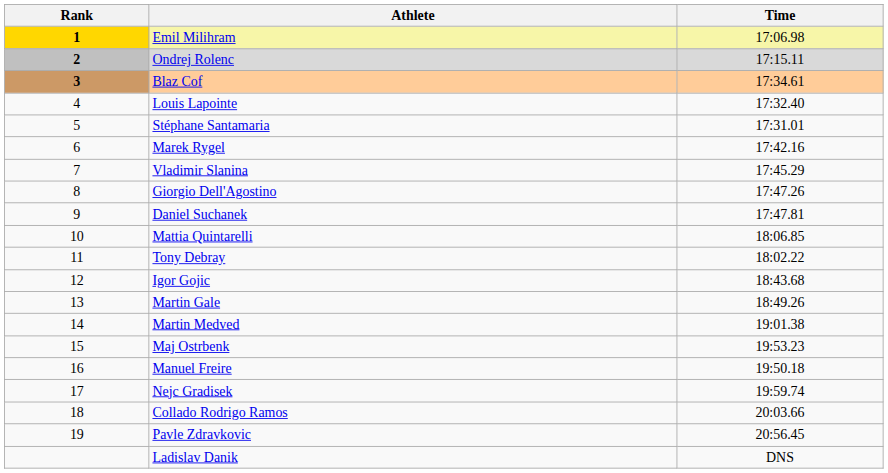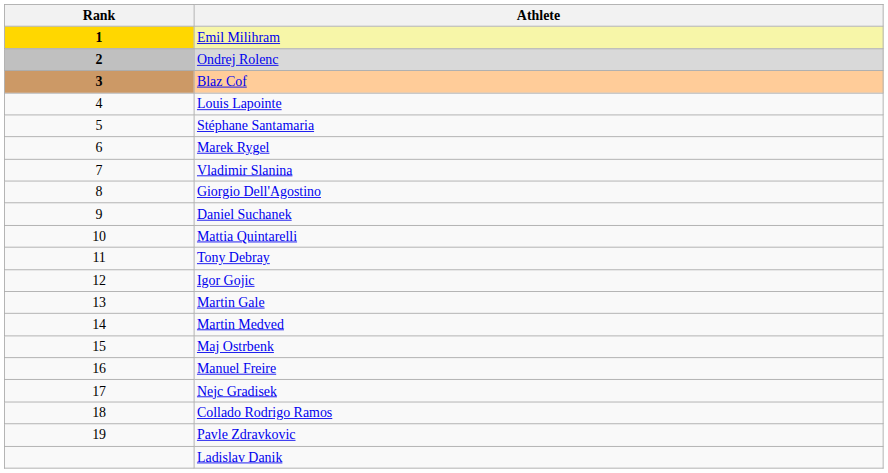 <table class="wikitable" width=80% style="font-size:100%; text-align:center;">
 <tr>
 <th>Rank</th>
 <th>Athlete</th>
-<th>Time</th>
 </tr>
 <tr align="center" valign="top" bgcolor="#F7F6A8">
 <th style="background:#ffd700;">1</th>
 <td align=left> <a href='#'>Emil Milihram</a></td>
-<td>17:06.98</td>
 </tr>
 <tr align="center" valign="top" bgcolor="#D9D9D9">
 <th style="background:#c0c0c0;">2</th>
 <td align=left> <a href='#'>Ondrej Rolenc</a></td>
-<td>17:15.11</td>
 </tr>
 <tr align="center" valign="top" bgcolor="#FFCC99">
 <th style="background:#cc9966;">3</th>
 <td align=left> <a href='#'>Blaz Cof</a></td>
-<td>17:34.61</td>
 </tr>
 <tr>
 <td>4</td>
 <td align=left> <a href='#'>Louis Lapointe</a></td>
-<td>17:32.40</td>
 </tr>
 <tr>
 <td>5</td>
 <td align=left> <a href='#'>Stéphane Santamaria</a></td>
-<td>17:31.01</td>
 </tr>
 <tr>
 <td>6</td>
 <td align=left> <a href='#'>Marek Rygel</a></td>
-<td>17:42.16</td>
 </tr>
 <tr>
 <td>7</td>
 <td align=left> <a href='#'>Vladimir Slanina</a></td>
-<td>17:45.29</td>
 </tr>
 <tr>
 <td>8</td>
 <td align=left> <a href='#'>Giorgio Dell'Agostino</a></td>
-<td>17:47.26</td>
 </tr>
 <tr>
 <td>9</td>
 <td align=left> <a href='#'>Daniel Suchanek</a></td>
-<td>17:47.81</td>
 </tr>
 <tr>
 <td>10</td>
 <td align=left> <a href='#'>Mattia Quintarelli</a></td>
-<td>18:06.85</td>
 </tr>
 <tr>
 <td>11</td>
 <td align=left> <a href='#'>Tony Debray</a></td>
-<td>18:02.22</td>
 </tr>
 <tr>
 <td>12</td>
 <td align=left> <a href='#'>Igor Gojic</a></td>
-<td>18:43.68</td>
 </tr>
 <tr>
 <td>13</td>
 <td align=left> <a href='#'>Martin Gale</a></td>
-<td>18:49.26</td>
 </tr>
 <tr>
 <td>14</td>
 <td align=left> <a href='#'>Martin Medved</a></td>
-<td>19:01.38</td>
 </tr>
 <tr>
 <td>15</td>
 <td align=left> <a href='#'>Maj Ostrbenk</a></td>
-<td>19:53.23</td>
 </tr>
 <tr>
 <td>16</td>
 <td align=left> <a href='#'>Manuel Freire</a></td>
-<td>19:50.18</td>
 </tr>
 <tr>
 <td>17</td>
 <td align=left> <a href='#'>Nejc Gradisek</a></td>
-<td>19:59.74</td>
 </tr>
 <tr>
 <td>18</td>
 <td align=left> <a href='#'>Collado Rodrigo Ramos</a></td>
-<td>20:03.66</td>
 </tr>
 <tr>
 <td>19</td>
 <td align=left> <a href='#'>Pavle Zdravkovic</a></td>
-<td>20:56.45</td>
 </tr>
 <tr>
 <td></td>
 <td align=left> <a href='#'>Ladislav Danik</a></td>
-<td>DNS</td>
 </tr>
 </table>
